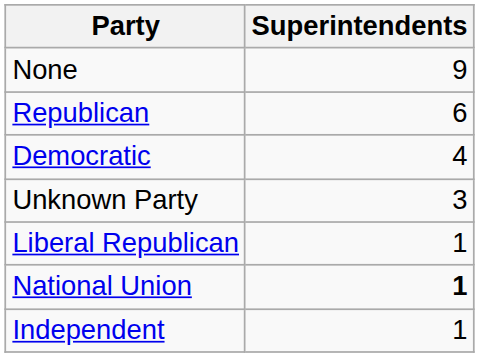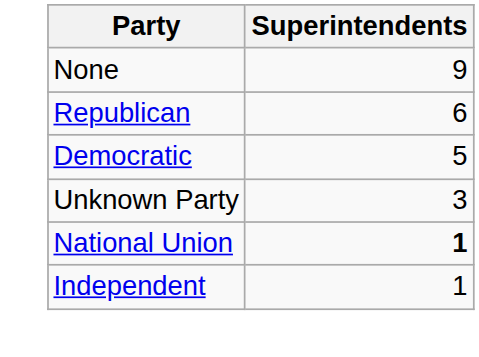 <table class=wikitable style="float:right; margin:0 0 0.5em 1em;">
 <tr>
 <th>Party</th>
 <th>Superintendents</th>
 </tr>
 <tr>
 <td>None</td>
 <td align=right>9</td>
 </tr>
 <tr>
 <td><a href='#'>Republican</a></td>
 <td align=right>6</td>
 </tr>
 <tr>
 <td><a href='#'>Democratic</a></td>
-<td align=right>4</td>
+<td align=right>5</td>
 </tr>
 <tr>
 <td>Unknown Party</td>
 <td align=right>3</td>
-</tr>
-<tr>
-<td><a href='#'>Liberal Republican</a></td>
-<td align=right>1</td>
 </tr>
 <tr>
 <td><a href='#'>National Union</a></td>
 <td align=right><strong>1</strong></td>
 </tr>
 <tr>
 <td><a href='#'>Independent</a></td>
 <td align=right>1</td>
 </tr>
 </table>
